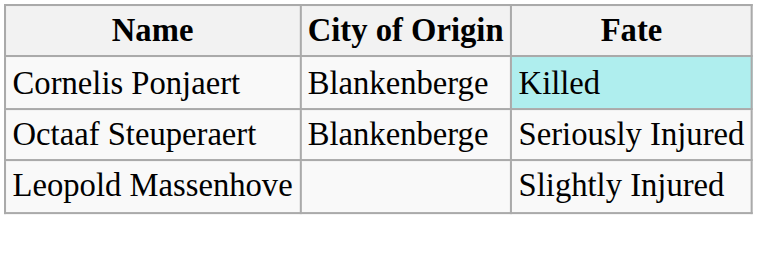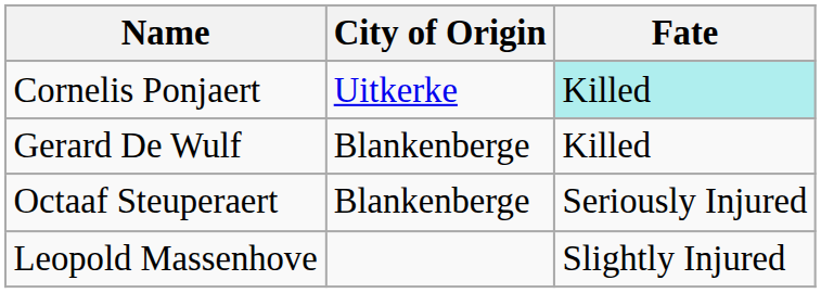 <table class="wikitable">
 <tr>
 <th>Name</th>
 <th>City of Origin</th>
 <th>Fate</th>
 </tr>
 <tr>
 <td>Cornelis Ponjaert</td>
+<td><a href='#'>Uitkerke</a></td>
+<td style="background: paleturquoise;">Killed</td>
+</tr>
+<tr>
+<td>Gerard De Wulf</td>
 <td>Blankenberge</td>
-<td style="background: paleturquoise;">Killed</td>
+<td>Killed</td>
 </tr>
 <tr>
 <td>Octaaf Steuperaert</td>
 <td>Blankenberge</td>
 <td>Seriously Injured</td>
 </tr>
 <tr>
 <td>Leopold Massenhove</td>
 <td></td>
 <td>Slightly Injured</td>
 </tr>
 </table>
